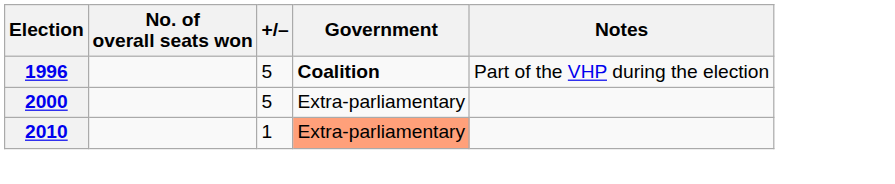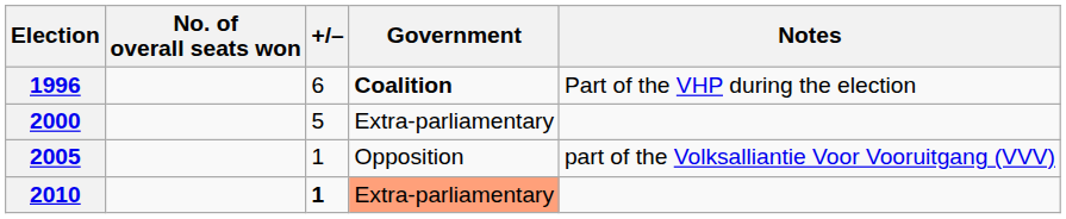 <table class="wikitable">
 <tr>
 <th>Election</th>
 <th>No. of<br>overall seats won</th>
 <th>+/–</th>
 <th>Government</th>
 <th>Notes</th>
 </tr>
 <tr>
 <th><a href='#'>1996</a></th>
 <td></td>
-<td> 5</td>
+<td> 6</td>
 <td><strong>Coalition</strong></td>
 <td>Part of the <a href='#'>VHP</a> during the election</td>
 </tr>
 <tr>
 <th><a href='#'>2000</a></th>
 <td></td>
 <td> 5</td>
 <td>Extra-parliamentary</td>
 <td></td>
 </tr>
 <tr>
+<th><a href='#'>2005</a></th>
+<td></td>
+<td> 1</td>
+<td>Opposition</td>
+<td>part of the <a href='#'>Volksalliantie Voor Vooruitgang (VVV)</a></td>
+</tr>
+<tr>
 <th><a href='#'>2010</a></th>
 <td></td>
-<td> 1</td>
+<td><strong> 1</strong></td>
 <td style="background: lightsalmon;">Extra-parliamentary</td>
 <td></td>
 </tr>
 </table>
